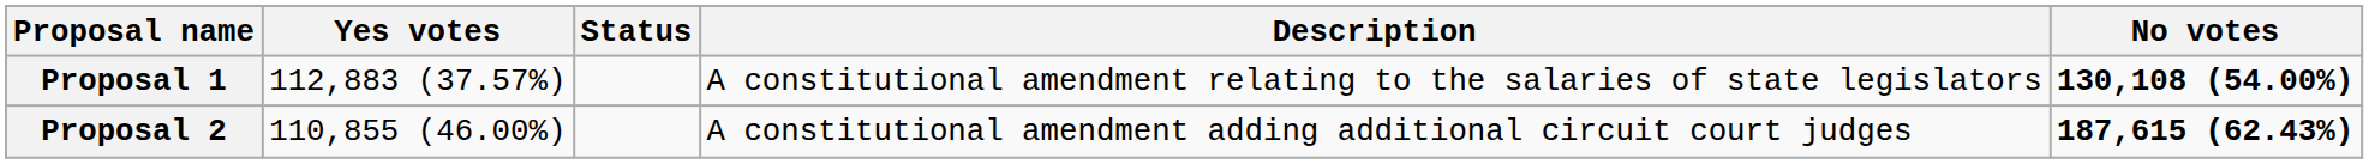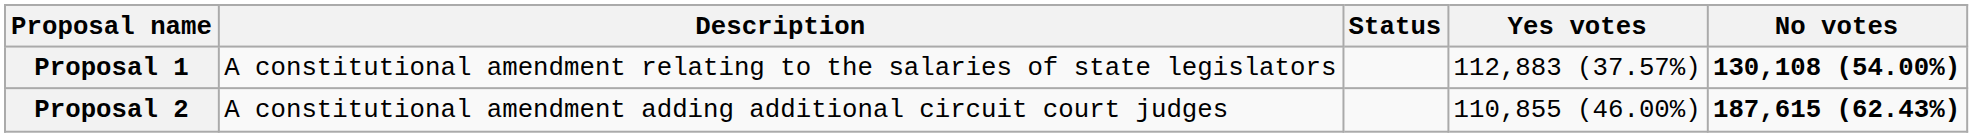 <table class="wikitable sortable plainrowheaders">
 <tr>
 <th scope="col">Proposal name</th>
+<th class="unsortable" scope="col">Description</th>
+<th scope="col">Status</th>
 <th scope="col">Yes votes</th>
-<th scope="col">Status</th>
-<th class="unsortable" scope="col">Description</th>
 <th scope="col">No votes</th>
 </tr>
 <tr>
 <th scope="row">Proposal 1</th>
+<td>A constitutional amendment relating to the salaries of state legislators</td>
+<td></td>
 <td>112,883 (37.57%)</td>
-<td></td>
-<td>A constitutional amendment relating to the salaries of state legislators</td>
 <td><strong>130,108 (54.00%)</strong></td>
 </tr>
 <tr>
 <th scope="row">Proposal 2</th>
+<td>A constitutional amendment adding additional circuit court judges</td>
+<td></td>
 <td>110,855 (46.00%)</td>
-<td></td>
-<td>A constitutional amendment adding additional circuit court judges</td>
 <td><strong>187,615 (62.43%)</strong></td>
 </tr>
 </table>
